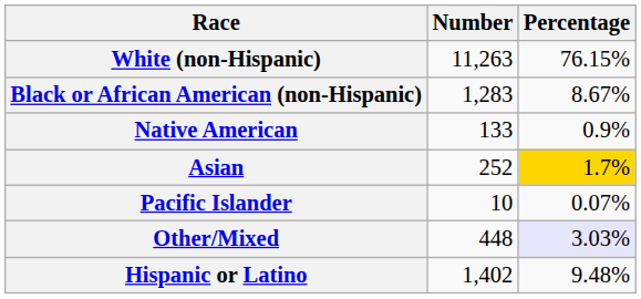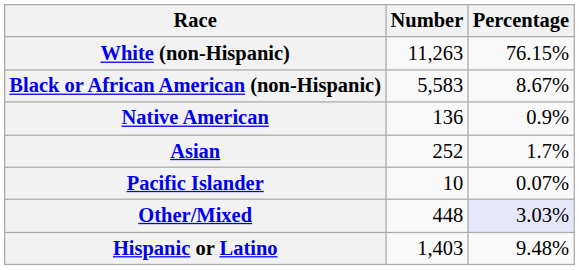 <table class="wikitable" style="text-align:right">
 <tr>
 <th scope="col">Race</th>
 <th scope="col">Number</th>
 <th scope="col">Percentage</th>
 </tr>
 <tr>
 <th scope="row"><a href='#'>White</a> (non-Hispanic)</th>
 <td>11,263</td>
 <td>76.15%</td>
 </tr>
 <tr>
 <th scope="row"><a href='#'>Black or African American</a> (non-Hispanic)</th>
-<td>1,283</td>
+<td>5,583</td>
 <td>8.67%</td>
 </tr>
 <tr>
 <th scope="row"><a href='#'>Native American</a></th>
-<td>133</td>
+<td>136</td>
 <td>0.9%</td>
 </tr>
 <tr>
 <th scope="row"><a href='#'>Asian</a></th>
 <td>252</td>
-<td style="background: gold;">1.7%</td>
+<td>1.7%</td>
 </tr>
 <tr>
 <th scope="row"><a href='#'>Pacific Islander</a></th>
 <td>10</td>
 <td>0.07%</td>
 </tr>
 <tr>
 <th scope="row"><a href='#'>Other/Mixed</a></th>
 <td>448</td>
 <td style="background: lavender;">3.03%</td>
 </tr>
 <tr>
 <th scope="row"><a href='#'>Hispanic</a> or <a href='#'>Latino</a></th>
-<td>1,402</td>
+<td>1,403</td>
 <td>9.48%</td>
 </tr>
 </table>
